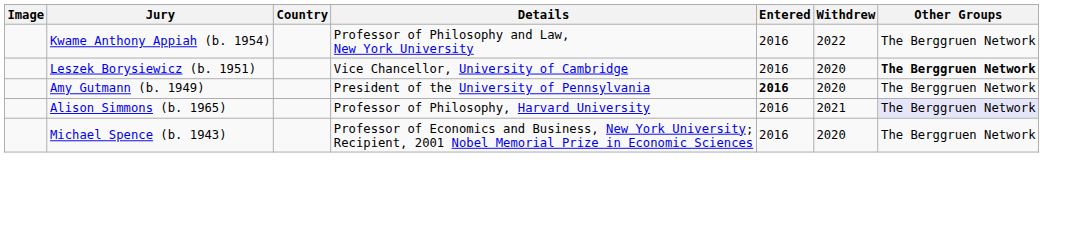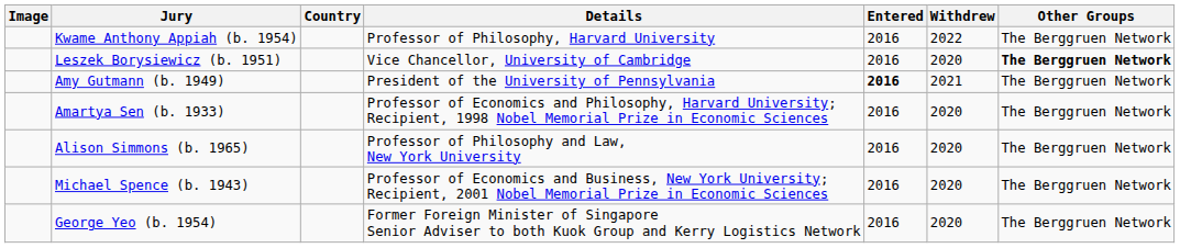 <table class="wikitable sortable">
 <tr>
 <th>Image</th>
 <th>Jury</th>
 <th>Country</th>
 <th>Details</th>
 <th>Entered</th>
 <th>Withdrew</th>
 <th>Other Groups</th>
 </tr>
 <tr>
 <td></td>
 <td><a href='#'>Kwame Anthony Appiah</a> (b. 1954)</td>
 <td><br></td>
-<td>Professor of Philosophy and Law, <br><a href='#'>New York University</a></td>
+<td>Professor of Philosophy, <a href='#'>Harvard University</a></td>
 <td>2016</td>
 <td>2022</td>
 <td>The Berggruen Network<br></td>
 </tr>
 <tr>
 <td></td>
 <td><a href='#'>Leszek Borysiewicz</a> (b. 1951)</td>
 <td></td>
 <td>Vice Chancellor, <a href='#'>University of Cambridge</a></td>
 <td>2016</td>
 <td>2020</td>
 <td><strong>The Berggruen Network</strong></td>
 </tr>
 <tr>
 <td></td>
 <td><a href='#'>Amy Gutmann</a> (b. 1949)</td>
 <td></td>
 <td>President of the <a href='#'>University of Pennsylvania</a></td>
 <td><strong>2016</strong></td>
+<td>2021</td>
+<td>The Berggruen Network</td>
+</tr>
+<tr>
+<td></td>
+<td><a href='#'>Amartya Sen</a> (b. 1933)</td>
+<td><br></td>
+<td>Professor of Economics and Philosophy, <a href='#'>Harvard University</a>;<br> Recipient, 1998 <a href='#'>Nobel Memorial Prize in Economic Sciences</a></td>
+<td>2016</td>
 <td>2020</td>
 <td>The Berggruen Network</td>
 </tr>
 <tr>
 <td></td>
 <td><a href='#'>Alison Simmons</a> (b. 1965)</td>
 <td></td>
-<td>Professor of Philosophy, <a href='#'>Harvard University</a></td>
+<td>Professor of Philosophy and Law, <br><a href='#'>New York University</a></td>
 <td>2016</td>
-<td>2021</td>
-<td style="background: lavender;">The Berggruen Network</td>
+<td>2020</td>
+<td>The Berggruen Network</td>
 </tr>
 <tr>
 <td></td>
 <td><a href='#'>Michael Spence</a> (b. 1943)</td>
 <td><br></td>
 <td>Professor of Economics and Business, <a href='#'>New York University</a>; <br>Recipient, 2001 <a href='#'>Nobel Memorial Prize in Economic Sciences</a></td>
 <td>2016</td>
 <td>2020</td>
 <td>The Berggruen Network</td>
 </tr>
+<tr>
+<td></td>
+<td><a href='#'>George Yeo</a> (b. 1954)</td>
+<td></td>
+<td>Former Foreign Minister of Singapore<br>Senior Adviser to both Kuok Group and Kerry Logistics Network</td>
+<td>2016</td>
+<td>2020</td>
+<td>The Berggruen Network</td>
+</tr>
 </table>
